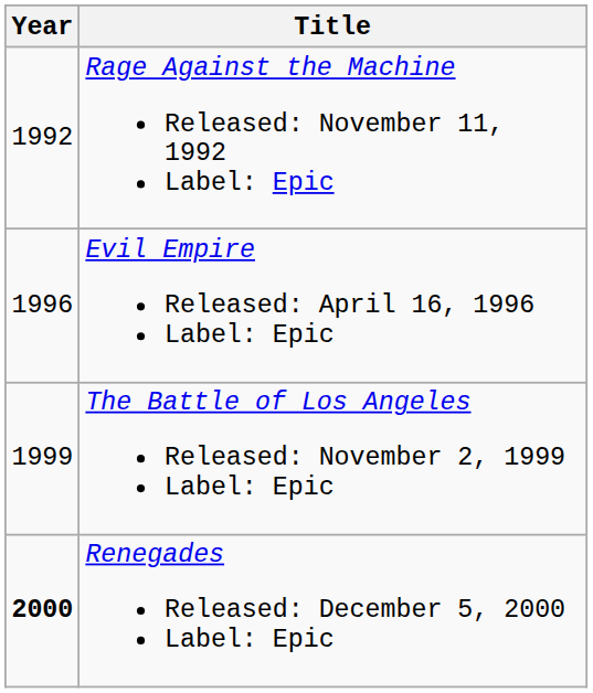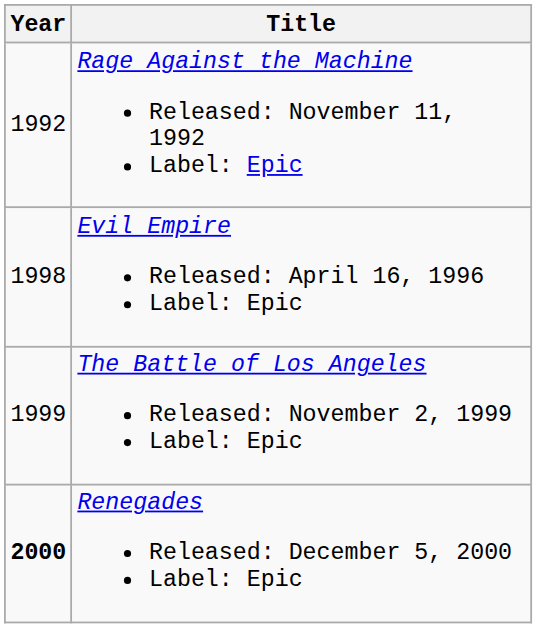 <table class="wikitable">
 <tr>
 <th>Year</th>
 <th style="width:250px;">Title</th>
 </tr>
 <tr>
 <td>1992</td>
 <td><em><a href='#'>Rage Against the Machine</a></em><br><ul><li>Released: November 11, 1992</li><li>Label: <a href='#'>Epic</a></li></ul></td>
 </tr>
 <tr>
-<td>1996</td>
+<td>1998</td>
 <td><em><a href='#'>Evil Empire</a></em><br><ul><li>Released: April 16, 1996</li><li>Label: Epic</li></ul></td>
 </tr>
 <tr>
 <td>1999</td>
 <td><em><a href='#'>The Battle of Los Angeles</a></em><br><ul><li>Released: November 2, 1999</li><li>Label: Epic</li></ul></td>
 </tr>
 <tr>
 <td><strong>2000</strong></td>
 <td><em><a href='#'>Renegades</a></em><br><ul><li>Released: December 5, 2000</li><li>Label: Epic</li></ul></td>
 </tr>
 </table>
